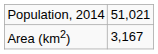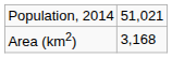 <table class="wikitable">
 <tr>
 <td>Population, 2014</td>
 <td>51,021</td>
 </tr>
 <tr>
 <td>Area (km<sup>2</sup>)</td>
-<td>3,167</td>
+<td>3,168</td>
 </tr>
 </table>
